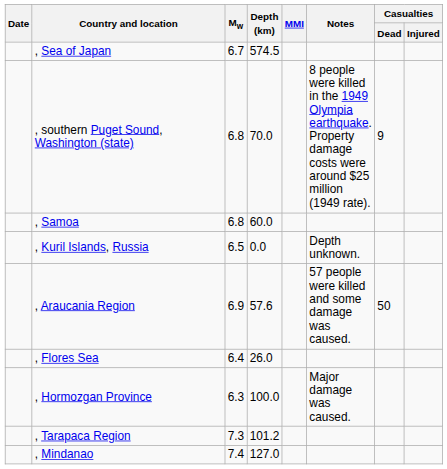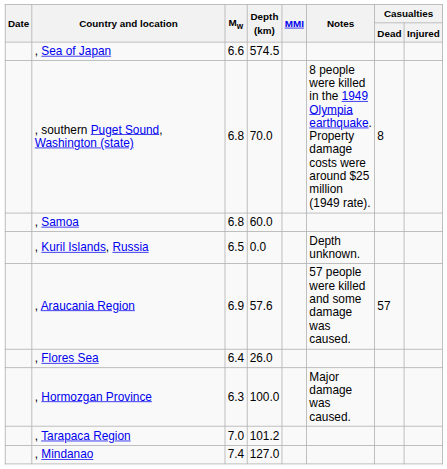 <table class="wikitable sortable sort-under" style="border:1px black; margin-left:1em;">
 <tr>
 <th rowspan="2"><small>Date</small></th>
 <th rowspan="2" style="width: 310px"><small>Country and location</small></th>
 <th rowspan="2"><small>M<sub>w</sub></small></th>
 <th rowspan="2"><small>Depth (km)</small></th>
 <th rowspan="2"><small><a href='#'>MMI</a></small></th>
 <th rowspan="2" class="unsortable"><small>Notes</small></th>
 <th colspan="2"><small>Casualties</small></th>
 </tr>
 <tr>
 <th><small>Dead</small></th>
 <th><small>Injured</small></th>
 </tr>
 <tr>
 <td></td>
 <td>, <a href='#'>Sea of Japan</a></td>
-<td>6.7</td>
+<td>6.6</td>
 <td>574.5</td>
 <td></td>
 <td></td>
 <td></td>
 <td></td>
 </tr>
 <tr>
 <td></td>
 <td>, southern <a href='#'>Puget Sound</a>, <a href='#'>Washington (state)</a></td>
 <td>6.8</td>
 <td>70.0</td>
 <td></td>
 <td>8 people were killed in the <a href='#'>1949 Olympia earthquake</a>. Property damage costs were around $25 million (1949 rate).</td>
-<td>9</td>
+<td>8</td>
 <td></td>
 </tr>
 <tr>
 <td></td>
 <td>, <a href='#'>Samoa</a></td>
 <td>6.8</td>
 <td>60.0</td>
 <td></td>
 <td></td>
 <td></td>
 <td></td>
 </tr>
 <tr>
 <td></td>
 <td>, <a href='#'>Kuril Islands</a>, <a href='#'>Russia</a></td>
 <td>6.5</td>
 <td>0.0</td>
 <td></td>
 <td>Depth unknown.</td>
 <td></td>
 <td></td>
 </tr>
 <tr>
 <td></td>
 <td>, <a href='#'>Araucania Region</a></td>
 <td>6.9</td>
 <td>57.6</td>
 <td></td>
 <td>57 people were killed and some damage was caused.</td>
-<td>50</td>
+<td>57</td>
 <td></td>
 </tr>
 <tr>
 <td></td>
 <td>, <a href='#'>Flores Sea</a></td>
 <td>6.4</td>
 <td>26.0</td>
 <td></td>
 <td></td>
 <td></td>
 <td></td>
 </tr>
 <tr>
 <td></td>
 <td>, <a href='#'>Hormozgan Province</a></td>
 <td>6.3</td>
 <td>100.0</td>
 <td></td>
 <td>Major damage was caused.</td>
 <td></td>
 <td></td>
 </tr>
 <tr>
 <td></td>
 <td>, <a href='#'>Tarapaca Region</a></td>
-<td>7.3</td>
+<td>7.0</td>
 <td>101.2</td>
 <td></td>
 <td></td>
 <td></td>
 <td></td>
 </tr>
 <tr>
 <td></td>
 <td>, <a href='#'>Mindanao</a></td>
 <td>7.4</td>
 <td>127.0</td>
 <td></td>
 <td></td>
 <td></td>
 <td></td>
 </tr>
 </table>
